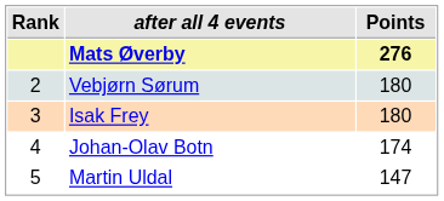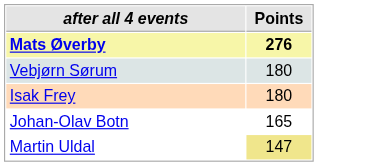 <table cellspacing="1" cellpadding="3" style="border:1px solid #AAAAAA;font-size:86%">
 <tr style="background-color: #E4E4E4;">
-<th style="border-bottom:1px solid #AAAAAA; width: 10px;">Rank</th>
 <th style="border-bottom:1px solid #AAAAAA; width: 200px;"><em>after all 4 events</em></th>
 <th style="border-bottom:1px solid #AAAAAA; width: 50px;">Points</th>
 </tr>
 <tr style="background:#f7f6a8;">
-<td align=center></td>
 <td> <strong><a href='#'>Mats Øverby</a></strong></td>
 <td align=center><strong>276</strong></td>
 </tr>
 <tr style="background:#dce5e5;">
-<td align=center>2</td>
 <td> <a href='#'>Vebjørn Sørum</a></td>
 <td align=center>180</td>
 </tr>
 <tr style="background:#ffdab9;">
-<td align=center>3</td>
 <td> <a href='#'>Isak Frey</a></td>
 <td align=center>180</td>
 </tr>
 <tr>
-<td align=center>4</td>
 <td> <a href='#'>Johan-Olav Botn</a></td>
-<td align=center>174</td>
+<td align=center>165</td>
 </tr>
 <tr>
-<td align=center>5</td>
 <td> <a href='#'>Martin Uldal</a></td>
-<td align=center>147</td>
+<td align=center style="background: khaki;">147</td>
 </tr>
 </table>
